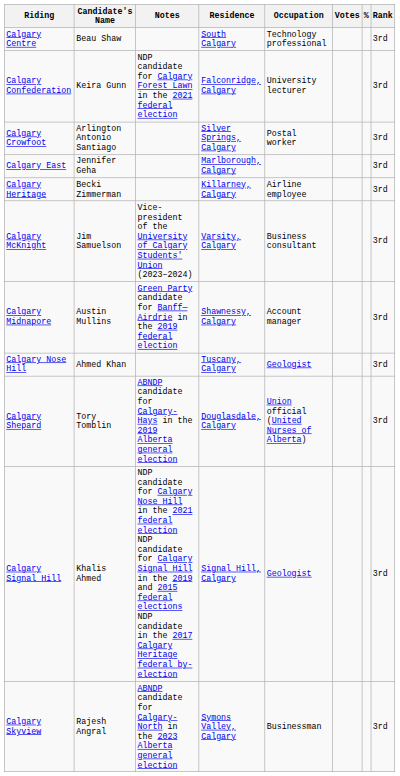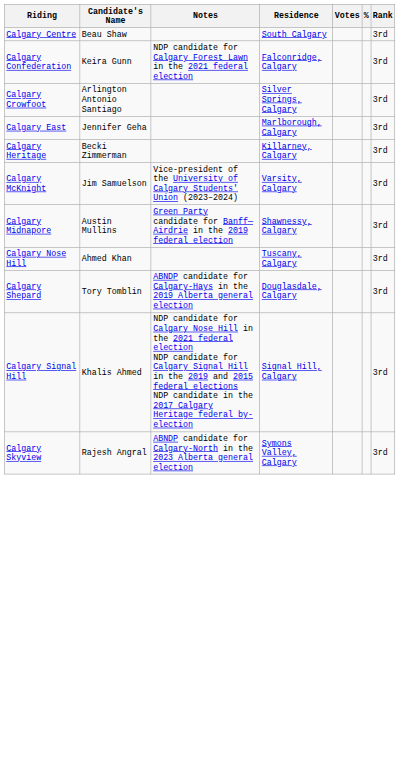 <table class="wikitable sortable">
 <tr>
 <th>Riding<br></th>
 <th>Candidate's Name</th>
 <th>Notes</th>
 <th>Residence</th>
-<th>Occupation</th>
 <th>Votes</th>
 <th>%</th>
 <th>Rank</th>
 </tr>
 <tr>
 <td><a href='#'>Calgary Centre</a></td>
 <td>Beau Shaw</td>
 <td></td>
 <td><a href='#'>South Calgary</a></td>
-<td>Technology professional</td>
 <td></td>
 <td></td>
 <td>3rd</td>
 </tr>
 <tr>
 <td><a href='#'>Calgary Confederation</a></td>
 <td>Keira Gunn</td>
 <td>NDP candidate for <a href='#'>Calgary Forest Lawn</a> in the <a href='#'>2021 federal election</a></td>
 <td><a href='#'>Falconridge, Calgary</a></td>
-<td>University lecturer</td>
 <td></td>
 <td></td>
 <td>3rd</td>
 </tr>
 <tr>
 <td><a href='#'>Calgary Crowfoot</a></td>
 <td>Arlington Antonio Santiago</td>
 <td></td>
 <td><a href='#'>Silver Springs, Calgary</a></td>
-<td>Postal worker</td>
 <td></td>
 <td></td>
 <td>3rd</td>
 </tr>
 <tr>
 <td><a href='#'>Calgary East</a></td>
 <td>Jennifer Geha</td>
 <td></td>
 <td><a href='#'>Marlborough, Calgary</a></td>
 <td></td>
 <td></td>
-<td></td>
 <td>3rd</td>
 </tr>
 <tr>
 <td><a href='#'>Calgary Heritage</a></td>
 <td>Becki Zimmerman</td>
 <td></td>
 <td><a href='#'>Killarney, Calgary</a></td>
-<td>Airline employee</td>
 <td></td>
 <td></td>
 <td>3rd</td>
 </tr>
 <tr>
 <td><a href='#'>Calgary McKnight</a></td>
 <td>Jim Samuelson</td>
 <td>Vice-president of the <a href='#'>University of Calgary Students' Union</a> (2023–2024)</td>
 <td><a href='#'>Varsity, Calgary</a></td>
-<td>Business consultant</td>
 <td></td>
 <td></td>
 <td>3rd</td>
 </tr>
 <tr>
 <td><a href='#'>Calgary Midnapore</a></td>
 <td>Austin Mullins</td>
 <td><a href='#'>Green Party</a> candidate for <a href='#'>Banff—Airdrie</a> in the <a href='#'>2019 federal election</a></td>
 <td><a href='#'>Shawnessy, Calgary</a></td>
-<td>Account manager</td>
 <td></td>
 <td></td>
 <td>3rd</td>
 </tr>
 <tr>
 <td><a href='#'>Calgary Nose Hill</a></td>
 <td>Ahmed Khan</td>
 <td></td>
 <td><a href='#'>Tuscany, Calgary</a></td>
-<td><a href='#'>Geologist</a></td>
 <td></td>
 <td></td>
 <td>3rd</td>
 </tr>
 <tr>
 <td><a href='#'>Calgary Shepard</a></td>
 <td>Tory Tomblin</td>
 <td><a href='#'>ABNDP</a> candidate for <a href='#'>Calgary-Hays</a> in the <a href='#'>2019 Alberta general election</a></td>
 <td><a href='#'>Douglasdale, Calgary</a></td>
-<td><a href='#'>Union</a> official (<a href='#'>United Nurses of Alberta</a>)</td>
 <td></td>
 <td></td>
 <td>3rd</td>
 </tr>
 <tr>
 <td><a href='#'>Calgary Signal Hill</a></td>
 <td>Khalis Ahmed</td>
 <td>NDP candidate for <a href='#'>Calgary Nose Hill</a> in the <a href='#'>2021 federal election</a> <br> NDP candidate for <a href='#'>Calgary Signal Hill</a> in the <a href='#'>2019</a> and <a href='#'>2015 federal elections</a> <br> NDP candidate in the <a href='#'>2017 Calgary Heritage federal by-election</a></td>
 <td><a href='#'>Signal Hill, Calgary</a></td>
-<td><a href='#'>Geologist</a></td>
 <td></td>
 <td></td>
 <td>3rd</td>
 </tr>
 <tr>
 <td><a href='#'>Calgary Skyview</a></td>
 <td>Rajesh Angral</td>
 <td><a href='#'>ABNDP</a> candidate for <a href='#'>Calgary-North</a> in the <a href='#'>2023 Alberta general election</a></td>
 <td><a href='#'>Symons Valley, Calgary</a></td>
-<td>Businessman</td>
 <td></td>
 <td></td>
 <td>3rd</td>
 </tr>
 </table>
